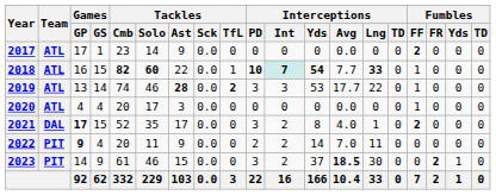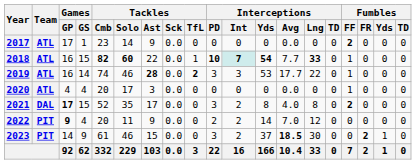 <table class="wikitable" style="text-align:center;">
 <tr>
 <th rowspan="2">Year</th>
 <th rowspan="2">Team</th>
 <th colspan="2">Games</th>
 <th colspan="5">Tackles</th>
 <th colspan="6">Interceptions</th>
 <th colspan="4">Fumbles</th>
 </tr>
 <tr>
 <th>GP</th>
 <th>GS</th>
 <th>Cmb</th>
 <th>Solo</th>
 <th>Ast</th>
 <th>Sck</th>
 <th>TfL</th>
 <th>PD</th>
 <th>Int</th>
 <th>Yds</th>
 <th>Avg</th>
 <th>Lng</th>
 <th>TD</th>
 <th>FF</th>
 <th>FR</th>
 <th>Yds</th>
 <th>TD</th>
 </tr>
 <tr>
 <th><a href='#'>2017</a></th>
 <th><a href='#'>ATL</a></th>
 <td>17</td>
 <td>1</td>
 <td>23</td>
 <td>14</td>
 <td>9</td>
 <td>0.0</td>
 <td>0</td>
 <td>0</td>
 <td>0</td>
 <td>0</td>
 <td>0.0</td>
 <td>0</td>
 <td>0</td>
 <td><strong>2</strong></td>
 <td>0</td>
 <td>0</td>
 <td>0</td>
 </tr>
 <tr>
 <th><a href='#'>2018</a></th>
 <th><a href='#'>ATL</a></th>
 <td>16</td>
 <td>15</td>
 <td><strong>82</strong></td>
 <td><strong>60</strong></td>
 <td>22</td>
 <td>0.0</td>
 <td>1</td>
 <td><strong>10</strong></td>
 <td style="background:#cfecec; width:3em;"><strong>7</strong></td>
 <td><strong>54</strong></td>
 <td>7.7</td>
 <td><strong>33</strong></td>
 <td>0</td>
 <td>1</td>
 <td>0</td>
 <td>0</td>
 <td>0</td>
 </tr>
 <tr>
 <th><a href='#'>2019</a></th>
 <th><a href='#'>ATL</a></th>
-<td>13</td>
+<td>16</td>
 <td>14</td>
 <td>74</td>
 <td>46</td>
 <td><strong>28</strong></td>
 <td>0.0</td>
 <td><strong>2</strong></td>
 <td>3</td>
 <td>3</td>
 <td>53</td>
 <td>17.7</td>
 <td>22</td>
 <td>0</td>
 <td>1</td>
 <td>0</td>
 <td>0</td>
 <td>0</td>
 </tr>
 <tr>
 <th><a href='#'>2020</a></th>
 <th><a href='#'>ATL</a></th>
 <td>4</td>
 <td>4</td>
 <td>20</td>
 <td>17</td>
 <td>3</td>
 <td>0.0</td>
 <td>0</td>
 <td>0</td>
 <td>0</td>
 <td>0</td>
 <td>0.0</td>
 <td>0</td>
 <td>0</td>
 <td>1</td>
 <td>0</td>
 <td>0</td>
 <td>0</td>
 </tr>
 <tr>
 <th><a href='#'>2021</a></th>
 <th><a href='#'>DAL</a></th>
 <td><strong>17</strong></td>
 <td>15</td>
 <td>52</td>
 <td>35</td>
 <td>17</td>
 <td>0.0</td>
 <td>0</td>
 <td>3</td>
 <td>2</td>
 <td>8</td>
 <td>4.0</td>
-<td>1</td>
+<td>8</td>
 <td>0</td>
 <td><strong>2</strong></td>
 <td>0</td>
 <td>0</td>
 <td>0</td>
 </tr>
 <tr>
 <th><a href='#'>2022</a></th>
 <th><a href='#'>PIT</a></th>
 <td><strong>9</strong></td>
 <td>4</td>
 <td>20</td>
 <td>11</td>
 <td>9</td>
 <td>0.0</td>
 <td>0</td>
 <td>2</td>
 <td>2</td>
 <td>14</td>
 <td>7.0</td>
-<td>11</td>
+<td>12</td>
 <td>0</td>
 <td>0</td>
 <td>0</td>
 <td>0</td>
 <td>0</td>
 </tr>
 <tr>
 <th><a href='#'>2023</a></th>
 <th><a href='#'>PIT</a></th>
 <td>14</td>
 <td>9</td>
 <td>61</td>
 <td>46</td>
 <td>15</td>
 <td>0.0</td>
 <td>0</td>
 <td>3</td>
 <td>2</td>
 <td>37</td>
 <td><strong>18.5</strong></td>
 <td>30</td>
 <td>0</td>
 <td>0</td>
 <td><strong>2</strong></td>
 <td>1</td>
 <td>0</td>
 </tr>
 <tr>
 <th colspan="2"></th>
 <th>92</th>
 <th>62</th>
 <th>332</th>
 <th>229</th>
 <th>103</th>
 <th>0.0</th>
 <th>3</th>
 <th>22</th>
 <th>16</th>
 <th>166</th>
 <th>10.4</th>
 <th>33</th>
 <th>0</th>
 <th>7</th>
 <th>2</th>
 <th>1</th>
 <th>0</th>
 </tr>
 </table>
